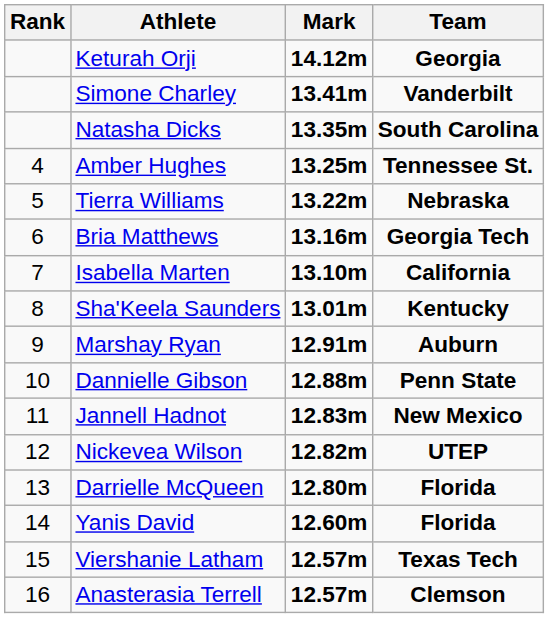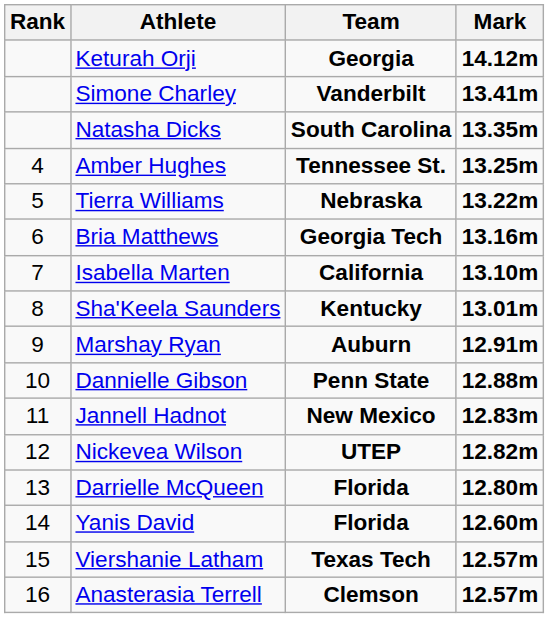 <table class="wikitable sortable" style="text-align: center;">
 <tr>
 <th>Rank</th>
 <th>Athlete</th>
+<th>Team</th>
 <th>Mark</th>
-<th>Team</th>
 </tr>
 <tr>
 <td></td>
 <td align=left><a href='#'>Keturah Orji</a></td>
+<td><strong>Georgia</strong></td>
 <td><strong>14.12m</strong></td>
-<td><strong>Georgia</strong></td>
 </tr>
 <tr>
 <td></td>
 <td align=left><a href='#'>Simone Charley</a></td>
+<td><strong>Vanderbilt</strong></td>
 <td><strong>13.41m</strong></td>
-<td><strong>Vanderbilt</strong></td>
 </tr>
 <tr>
 <td></td>
 <td align=left><a href='#'>Natasha Dicks</a></td>
+<td><strong>South Carolina</strong></td>
 <td><strong>13.35m</strong></td>
-<td><strong>South Carolina</strong></td>
 </tr>
 <tr>
 <td>4</td>
 <td align=left><a href='#'>Amber Hughes</a></td>
+<td><strong>Tennessee St.</strong></td>
 <td><strong>13.25m</strong></td>
-<td><strong>Tennessee St.</strong></td>
 </tr>
 <tr>
 <td>5</td>
 <td align=left><a href='#'>Tierra Williams</a></td>
+<td><strong>Nebraska</strong></td>
 <td><strong>13.22m</strong></td>
-<td><strong>Nebraska</strong></td>
 </tr>
 <tr>
 <td>6</td>
 <td align=left><a href='#'>Bria Matthews</a></td>
+<td><strong>Georgia Tech</strong></td>
 <td><strong>13.16m</strong></td>
-<td><strong>Georgia Tech</strong></td>
 </tr>
 <tr>
 <td>7</td>
 <td align=left><a href='#'>Isabella Marten</a></td>
+<td><strong>California</strong></td>
 <td><strong>13.10m</strong></td>
-<td><strong>California</strong></td>
 </tr>
 <tr>
 <td>8</td>
 <td align=left><a href='#'>Sha'Keela Saunders</a></td>
+<td><strong>Kentucky</strong></td>
 <td><strong>13.01m</strong></td>
-<td><strong>Kentucky</strong></td>
 </tr>
 <tr>
 <td>9</td>
 <td align=left><a href='#'>Marshay Ryan</a></td>
+<td><strong>Auburn</strong></td>
 <td><strong>12.91m</strong></td>
-<td><strong>Auburn</strong></td>
 </tr>
 <tr>
 <td>10</td>
 <td align=left><a href='#'>Dannielle Gibson</a></td>
+<td><strong>Penn State</strong></td>
 <td><strong>12.88m</strong></td>
-<td><strong>Penn State</strong></td>
 </tr>
 <tr>
 <td>11</td>
 <td align=left><a href='#'>Jannell Hadnot</a></td>
+<td><strong>New Mexico</strong></td>
 <td><strong>12.83m</strong></td>
-<td><strong>New Mexico</strong></td>
 </tr>
 <tr>
 <td>12</td>
 <td align=left><a href='#'>Nickevea Wilson</a></td>
+<td><strong>UTEP</strong></td>
 <td><strong>12.82m</strong></td>
-<td><strong>UTEP</strong></td>
 </tr>
 <tr>
 <td>13</td>
 <td align=left><a href='#'>Darrielle McQueen</a></td>
+<td><strong>Florida</strong></td>
 <td><strong>12.80m</strong></td>
-<td><strong>Florida</strong></td>
 </tr>
 <tr>
 <td>14</td>
 <td align=left><a href='#'>Yanis David</a></td>
+<td><strong>Florida</strong></td>
 <td><strong>12.60m</strong></td>
-<td><strong>Florida</strong></td>
 </tr>
 <tr>
 <td>15</td>
 <td align=left><a href='#'>Viershanie Latham</a></td>
+<td><strong>Texas Tech</strong></td>
 <td><strong>12.57m</strong></td>
-<td><strong>Texas Tech</strong></td>
 </tr>
 <tr>
 <td>16</td>
 <td align=left><a href='#'>Anasterasia Terrell</a></td>
+<td><strong>Clemson</strong></td>
 <td><strong>12.57m</strong></td>
-<td><strong>Clemson</strong></td>
 </tr>
 </table>
